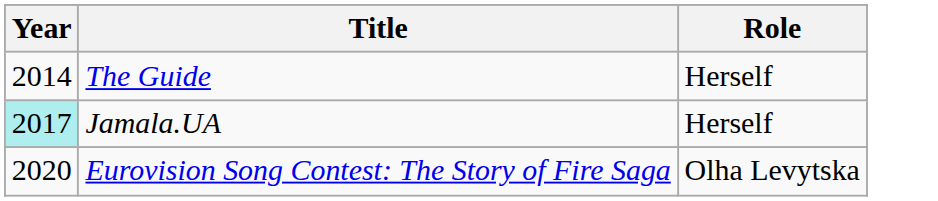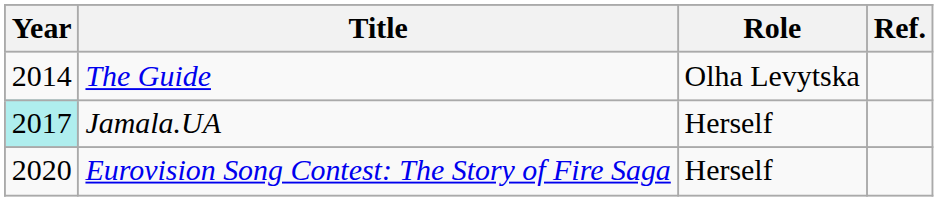 <table class="wikitable sortable">
 <tr>
 <th>Year</th>
 <th>Title</th>
 <th>Role</th>
+<th>Ref.</th>
 </tr>
 <tr>
 <td>2014</td>
 <td><em><a href='#'>The Guide</a></em></td>
-<td>Herself</td>
+<td>Olha Levytska</td>
+<td></td>
 </tr>
 <tr>
 <td style="background: paleturquoise;">2017</td>
 <td><em>Jamala.UA</em></td>
 <td>Herself</td>
+<td></td>
 </tr>
 <tr>
 <td>2020</td>
 <td><em><a href='#'>Eurovision Song Contest: The Story of Fire Saga</a></em></td>
-<td>Olha Levytska</td>
+<td>Herself</td>
+<td></td>
 </tr>
 </table>
